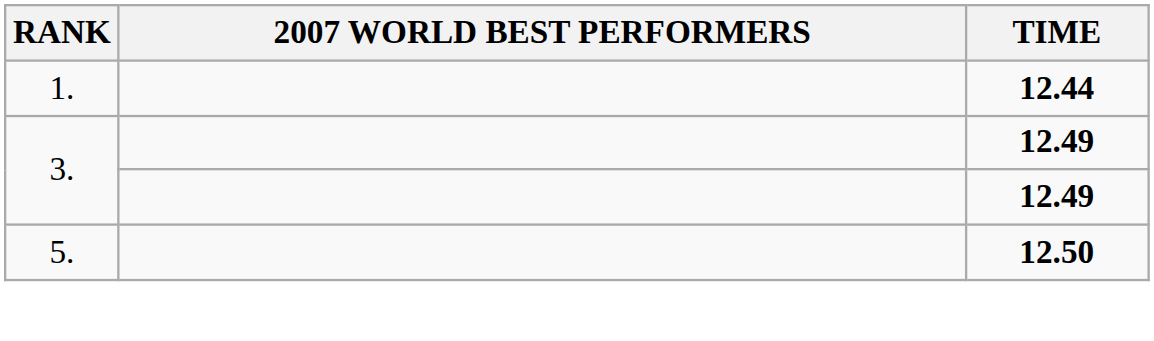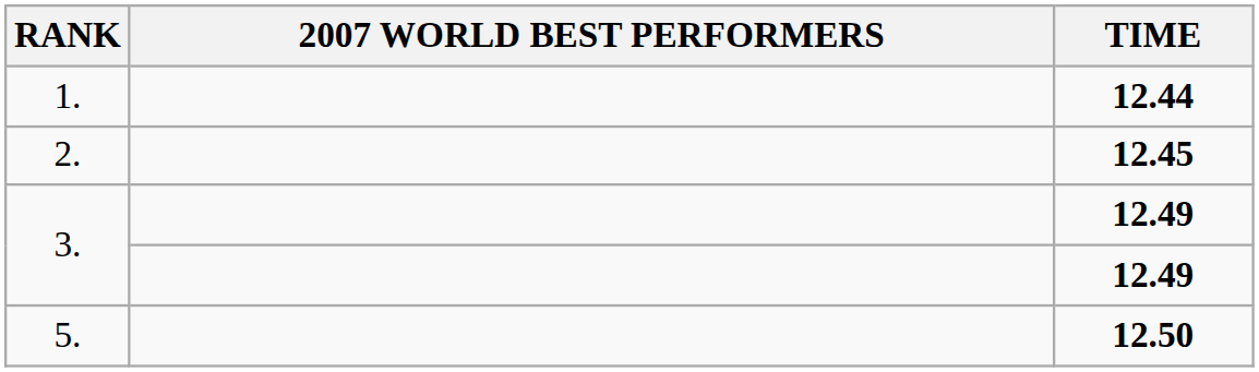 <table class="wikitable" style="border-collapse: collapse; font-size: 90%;">
 <tr>
 <th>RANK</th>
 <th align="center" style="width: 25em">2007 WORLD BEST PERFORMERS</th>
 <th align="center" style="width: 5em">TIME</th>
 </tr>
 <tr>
 <td align="center">1.</td>
 <td></td>
 <td align="center"><strong>12.44</strong></td>
+</tr>
+<tr>
+<td align="center">2.</td>
+<td></td>
+<td align="center"><strong>12.45</strong></td>
 </tr>
 <tr>
 <td rowspan=2 align="center">3.</td>
 <td></td>
 <td align="center"><strong>12.49</strong></td>
 </tr>
 <tr>
 <td></td>
 <td align="center"><strong>12.49</strong></td>
 </tr>
 <tr>
 <td align="center">5.</td>
 <td></td>
 <td align="center"><strong>12.50</strong></td>
 </tr>
 </table>
